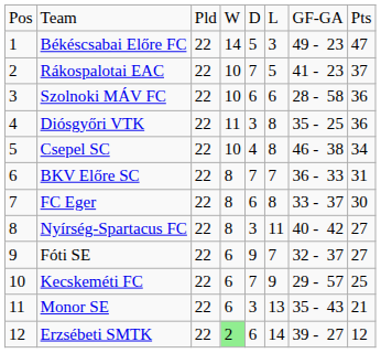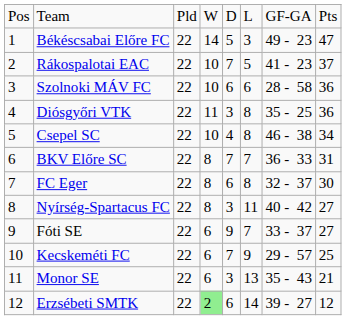 <table class="wikitable">
 <tr>
 <td>Pos</td>
 <td>Team</td>
 <td>Pld</td>
 <td>W</td>
 <td>D</td>
 <td>L</td>
 <td>GF-GA</td>
 <td>Pts</td>
 </tr>
 <tr>
 <td>1</td>
 <td><a href='#'>Békéscsabai Előre FC</a></td>
 <td>22</td>
 <td>14</td>
 <td>5</td>
 <td>3</td>
 <td>49 -  23</td>
 <td>47</td>
 </tr>
 <tr>
 <td>2</td>
 <td><a href='#'>Rákospalotai EAC</a></td>
 <td>22</td>
 <td>10</td>
 <td>7</td>
 <td>5</td>
 <td>41 -  23</td>
 <td>37</td>
 </tr>
 <tr>
 <td>3</td>
 <td><a href='#'>Szolnoki MÁV FC</a></td>
 <td>22</td>
 <td>10</td>
 <td>6</td>
 <td>6</td>
 <td>28 -  58</td>
 <td>36</td>
 </tr>
 <tr>
 <td>4</td>
 <td><a href='#'>Diósgyőri VTK</a></td>
 <td>22</td>
 <td>11</td>
 <td>3</td>
 <td>8</td>
 <td>35 -  25</td>
 <td>36</td>
 </tr>
 <tr>
 <td>5</td>
 <td><a href='#'>Csepel SC</a></td>
 <td>22</td>
 <td>10</td>
 <td>4</td>
 <td>8</td>
 <td>46 -  38</td>
 <td>34</td>
 </tr>
 <tr>
 <td>6</td>
 <td><a href='#'>BKV Előre SC</a></td>
 <td>22</td>
 <td>8</td>
 <td>7</td>
 <td>7</td>
 <td>36 -  33</td>
 <td>31</td>
 </tr>
 <tr>
 <td>7</td>
 <td><a href='#'>FC Eger</a></td>
 <td>22</td>
 <td>8</td>
 <td>6</td>
 <td>8</td>
-<td>33 -  37</td>
+<td>32 -  37</td>
 <td>30</td>
 </tr>
 <tr>
 <td>8</td>
 <td><a href='#'>Nyírség-Spartacus FC</a></td>
 <td>22</td>
 <td>8</td>
 <td>3</td>
 <td>11</td>
 <td>40 -  42</td>
 <td>27</td>
 </tr>
 <tr>
 <td>9</td>
 <td>Fóti SE</td>
 <td>22</td>
 <td>6</td>
 <td>9</td>
 <td>7</td>
-<td>32 -  37</td>
+<td>33 -  37</td>
 <td>27</td>
 </tr>
 <tr>
 <td>10</td>
 <td><a href='#'>Kecskeméti FC</a></td>
 <td>22</td>
 <td>6</td>
 <td>7</td>
 <td>9</td>
 <td>29 -  57</td>
 <td>25</td>
 </tr>
 <tr>
 <td>11</td>
 <td><a href='#'>Monor SE</a></td>
 <td>22</td>
 <td>6</td>
 <td>3</td>
 <td>13</td>
 <td>35 -  43</td>
 <td>21</td>
 </tr>
 <tr>
 <td>12</td>
 <td><a href='#'>Erzsébeti SMTK</a></td>
 <td>22</td>
 <td style="background: lightgreen;">2</td>
 <td>6</td>
 <td>14</td>
 <td>39 -  27</td>
 <td>12</td>
 </tr>
 </table>
